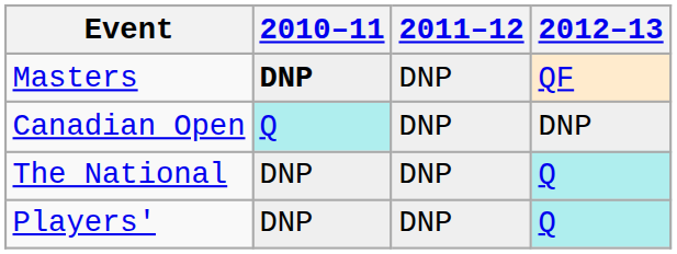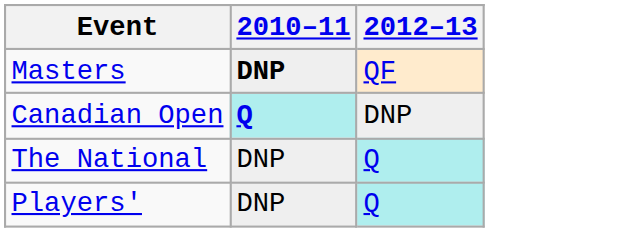 <table class="wikitable" border="1">
 <tr>
 <th>Event</th>
 <th><a href='#'>2010–11</a></th>
-<th><a href='#'>2011–12</a></th>
 <th><a href='#'>2012–13</a></th>
 </tr>
 <tr>
 <td><a href='#'>Masters</a></td>
 <td style="background:#EFEFEF;"><strong>DNP</strong></td>
-<td style="background:#EFEFEF;">DNP</td>
 <td style="background:#ffebcd;"><a href='#'>QF</a></td>
 </tr>
 <tr>
 <td><a href='#'>Canadian Open</a></td>
-<td style="background:#afeeee;"><a href='#'>Q</a></td>
-<td style="background:#EFEFEF;">DNP</td>
+<td style="background:#afeeee;"><strong><a href='#'>Q</a></strong></td>
 <td style="background:#EFEFEF;">DNP</td>
 </tr>
 <tr>
 <td><a href='#'>The National</a></td>
-<td style="background:#EFEFEF;">DNP</td>
 <td style="background:#EFEFEF;">DNP</td>
 <td style="background:#afeeee;"><a href='#'>Q</a></td>
 </tr>
 <tr>
 <td><a href='#'>Players'</a></td>
 <td style="background:#EFEFEF;">DNP</td>
-<td style="background:#EFEFEF;">DNP</td>
 <td style="background:#afeeee;"><a href='#'>Q</a></td>
 </tr>
 </table>
